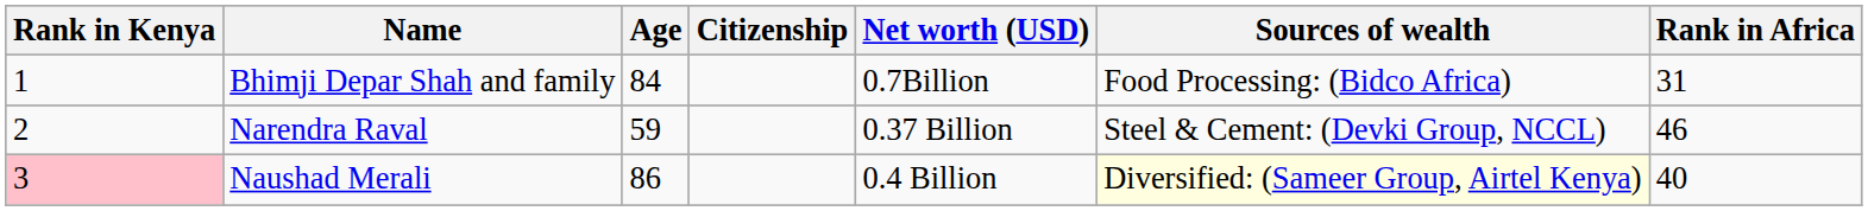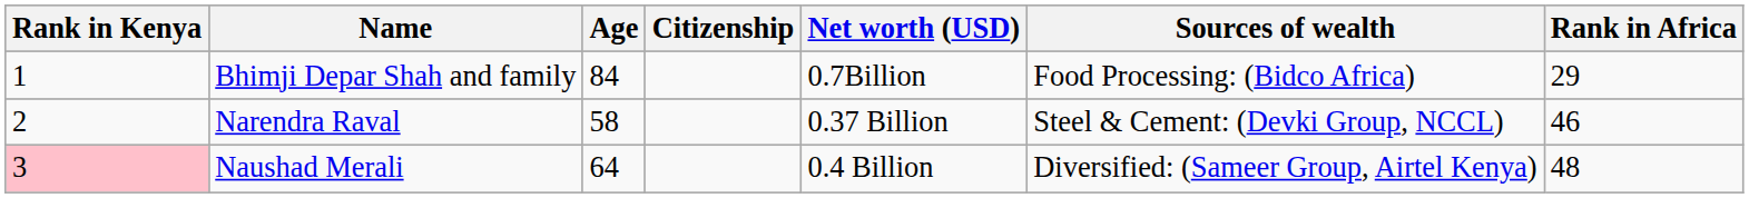 <table class="wikitable">
 <tr>
 <th>Rank in Kenya</th>
 <th>Name</th>
 <th>Age</th>
 <th>Citizenship</th>
 <th><a href='#'>Net worth</a> (<a href='#'>USD</a>)</th>
 <th>Sources of wealth</th>
 <th>Rank in Africa</th>
 </tr>
 <tr>
 <td>1</td>
 <td><a href='#'>Bhimji Depar Shah</a> and family</td>
 <td>84</td>
 <td></td>
 <td>0.7Billion </td>
 <td>Food Processing: (<a href='#'>Bidco Africa</a>)</td>
-<td>31</td>
+<td>29</td>
 </tr>
 <tr>
 <td>2</td>
 <td><a href='#'>Narendra Raval</a></td>
-<td>59</td>
+<td>58</td>
 <td></td>
 <td>0.37 Billion</td>
 <td>Steel & Cement: (<a href='#'>Devki Group</a>, <a href='#'>NCCL</a>)</td>
 <td>46</td>
 </tr>
 <tr>
 <td style="background: pink;">3</td>
 <td><a href='#'>Naushad Merali</a></td>
-<td>86</td>
+<td>64</td>
 <td></td>
 <td>0.4 Billion</td>
-<td style="background: lightyellow;">Diversified: (<a href='#'>Sameer Group</a>, <a href='#'>Airtel Kenya</a>)</td>
-<td>40</td>
+<td>Diversified: (<a href='#'>Sameer Group</a>, <a href='#'>Airtel Kenya</a>)</td>
+<td>48</td>
 </tr>
 </table>
